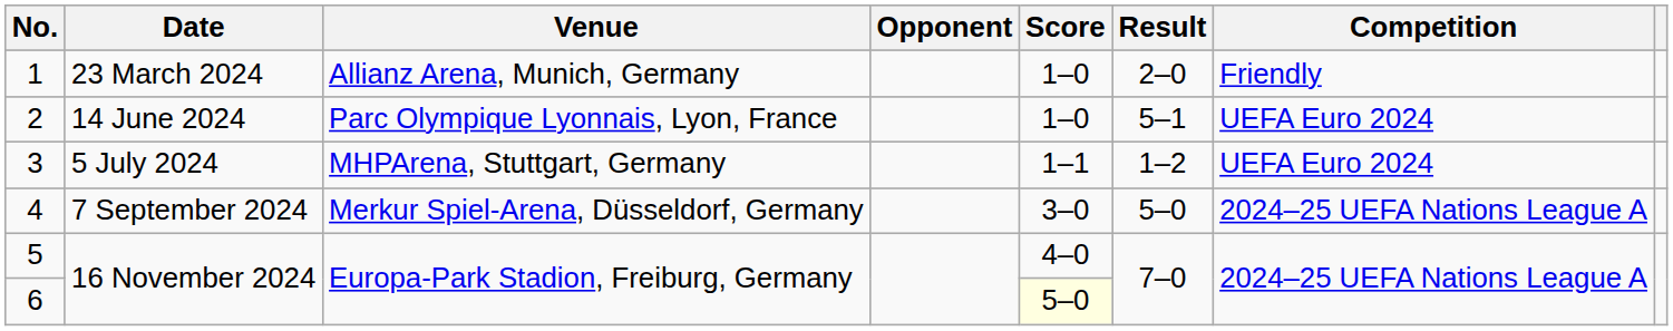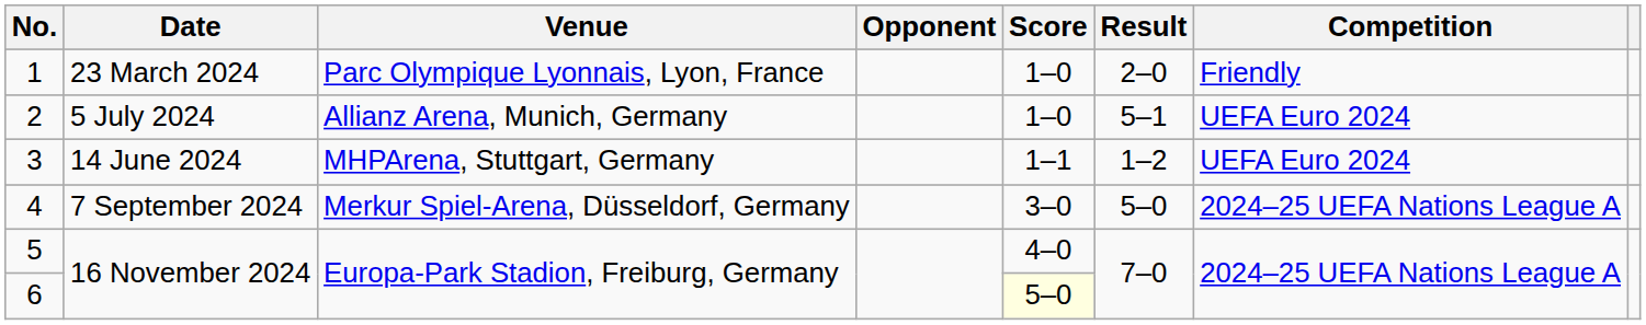 <table class="wikitable sortable">
 <tr>
 <th>No.</th>
 <th>Date</th>
 <th>Venue</th>
 <th>Opponent</th>
 <th>Score</th>
 <th>Result</th>
 <th>Competition</th>
 <th class="unsortable"></th>
 </tr>
 <tr>
 <td align=center>1</td>
 <td>23 March 2024</td>
-<td><a href='#'>Allianz Arena</a>, Munich, Germany</td>
+<td><a href='#'>Parc Olympique Lyonnais</a>, Lyon, France</td>
 <td></td>
 <td align=center>1–0</td>
 <td align=center>2–0</td>
 <td><a href='#'>Friendly</a></td>
 <td align=center></td>
 </tr>
 <tr>
 <td align=center>2</td>
-<td>14 June 2024</td>
-<td><a href='#'>Parc Olympique Lyonnais</a>, Lyon, France</td>
+<td>5 July 2024</td>
+<td><a href='#'>Allianz Arena</a>, Munich, Germany</td>
 <td></td>
 <td align=center>1–0</td>
 <td align=center>5–1</td>
 <td><a href='#'>UEFA Euro 2024</a></td>
 <td align=center></td>
 </tr>
 <tr>
 <td align=center>3</td>
-<td>5 July 2024</td>
+<td>14 June 2024</td>
 <td><a href='#'>MHPArena</a>, Stuttgart, Germany</td>
 <td></td>
 <td align=center>1–1</td>
 <td align=center>1–2 </td>
 <td><a href='#'>UEFA Euro 2024</a></td>
 <td align=center></td>
 </tr>
 <tr>
 <td align=center>4</td>
 <td>7 September 2024</td>
 <td><a href='#'>Merkur Spiel-Arena</a>, Düsseldorf, Germany</td>
 <td></td>
 <td align=center>3–0</td>
 <td align=center>5–0</td>
 <td><a href='#'>2024–25 UEFA Nations League A</a></td>
 <td align=center></td>
 </tr>
 <tr>
 <td align=center>5</td>
 <td rowspan=2>16 November 2024</td>
 <td rowspan=2><a href='#'>Europa-Park Stadion</a>, Freiburg, Germany</td>
 <td rowspan=2></td>
 <td align=center>4–0</td>
 <td rowspan=2 align=center>7–0</td>
 <td rowspan=2><a href='#'>2024–25 UEFA Nations League A</a></td>
 <td rowspan=2 align=center></td>
 </tr>
 <tr>
 <td align=center>6</td>
 <td align=center style="background: lightyellow;">5–0</td>
 </tr>
 </table>
